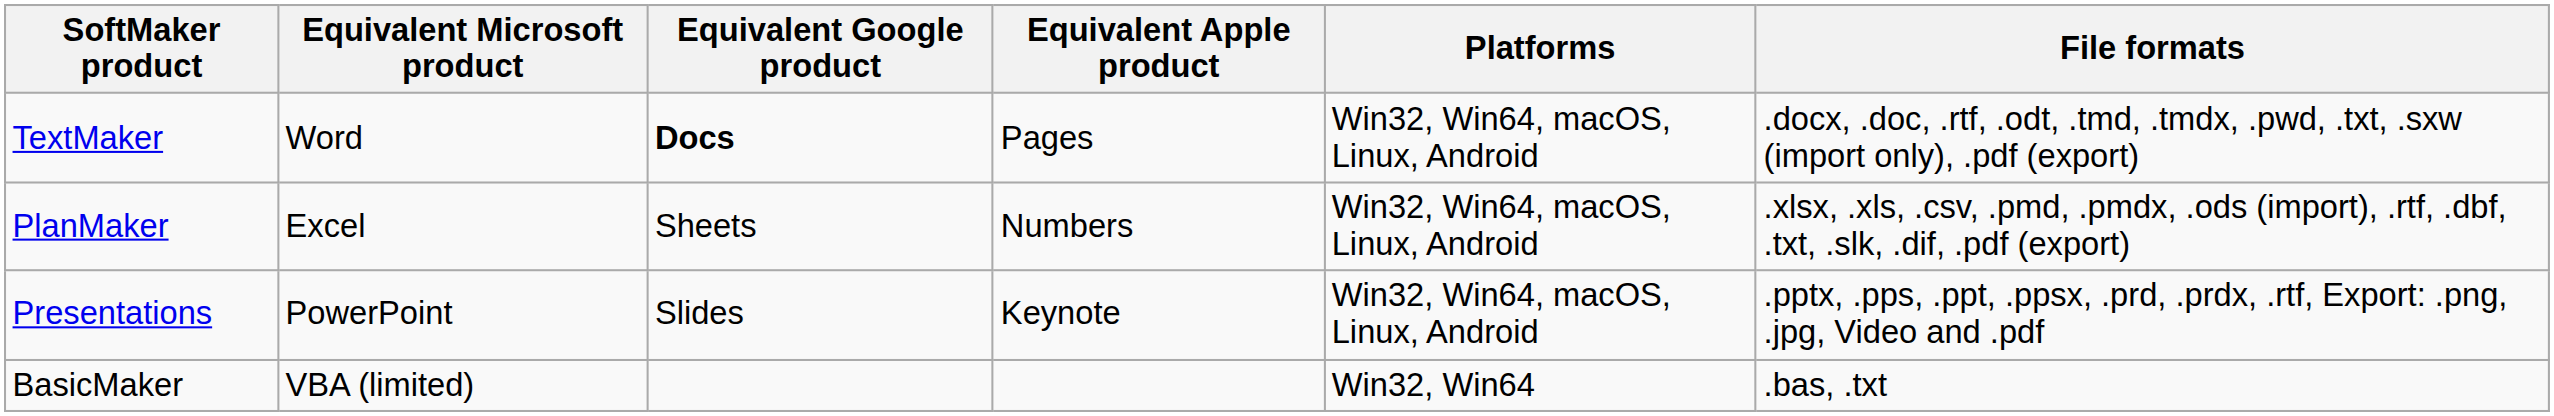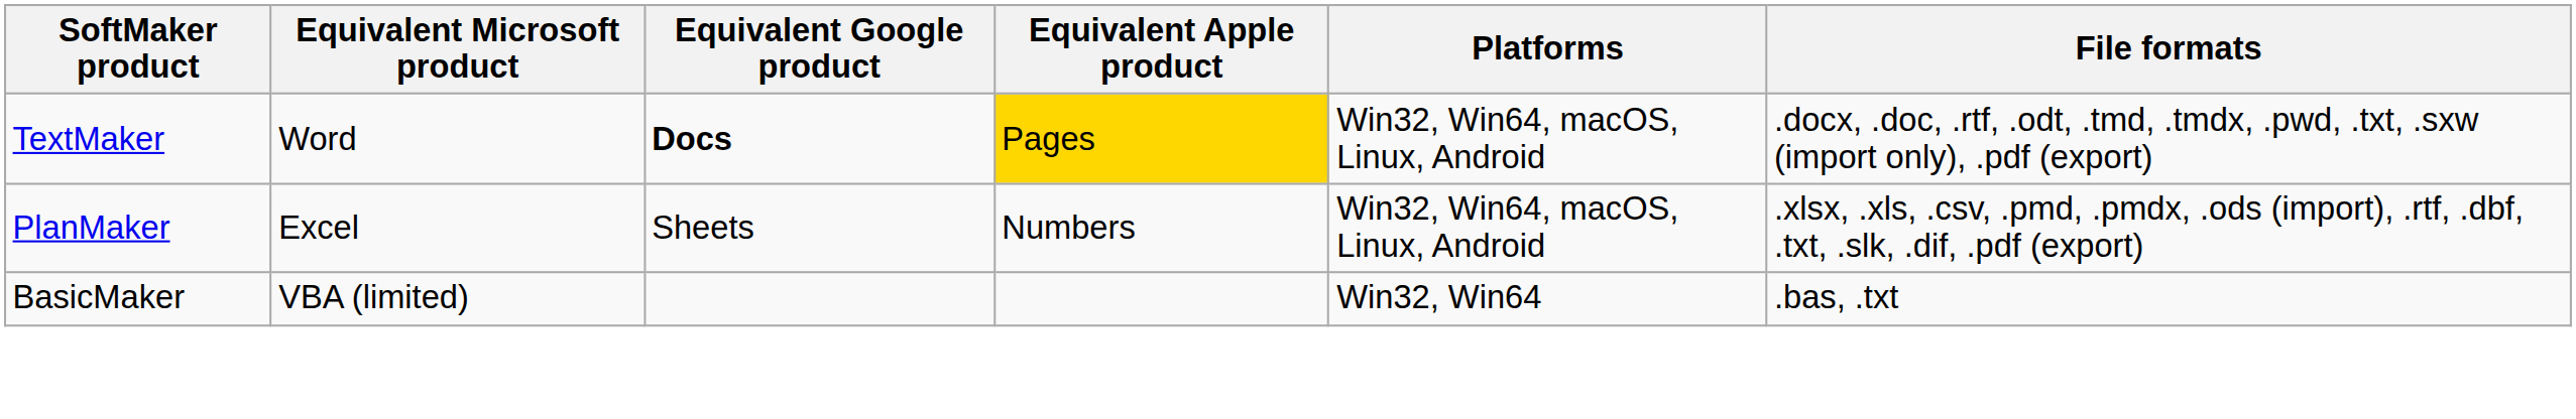 <table class="wikitable">
 <tr>
 <th>SoftMaker product</th>
 <th>Equivalent Microsoft product</th>
 <th>Equivalent Google product</th>
 <th>Equivalent Apple product</th>
 <th>Platforms</th>
 <th>File formats</th>
 </tr>
 <tr>
 <td><a href='#'>TextMaker</a></td>
 <td>Word</td>
 <td><strong>Docs</strong></td>
-<td>Pages</td>
+<td style="background: gold;">Pages</td>
 <td>Win32, Win64, macOS, Linux, Android</td>
 <td>.docx, .doc, .rtf, .odt, .tmd, .tmdx, .pwd, .txt, .sxw (import only), .pdf (export)</td>
 </tr>
 <tr>
 <td><a href='#'>PlanMaker</a></td>
 <td>Excel</td>
 <td>Sheets</td>
 <td>Numbers</td>
 <td>Win32, Win64, macOS, Linux, Android</td>
 <td>.xlsx, .xls, .csv, .pmd, .pmdx, .ods (import), .rtf, .dbf, .txt, .slk, .dif, .pdf (export)</td>
 </tr>
 <tr>
-<td><a href='#'>Presentations</a></td>
-<td>PowerPoint</td>
-<td>Slides</td>
-<td>Keynote</td>
-<td>Win32, Win64, macOS, Linux, Android</td>
-<td>.pptx, .pps, .ppt, .ppsx, .prd, .prdx, .rtf, Export: .png, .jpg, Video and .pdf</td>
-</tr>
-<tr>
 <td>BasicMaker</td>
 <td>VBA (limited)</td>
 <td></td>
 <td></td>
 <td>Win32, Win64</td>
 <td>.bas, .txt</td>
 </tr>
 </table>
